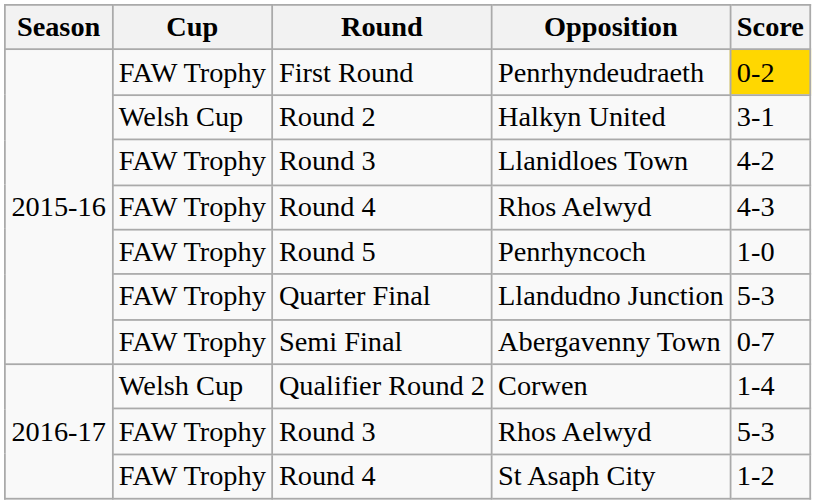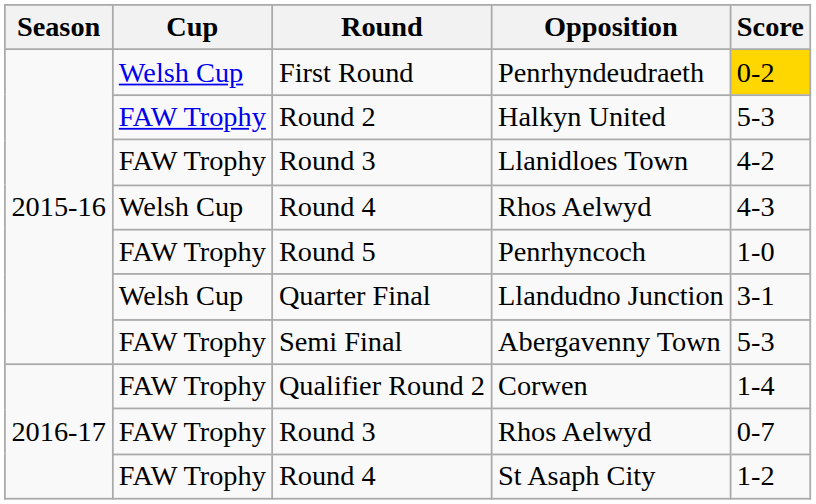 <table class="wikitable">
 <tr>
 <th>Season</th>
 <th>Cup</th>
 <th>Round</th>
 <th>Opposition</th>
 <th>Score</th>
 </tr>
 <tr>
 <td rowspan="7">2015-16</td>
-<td>FAW Trophy</td>
+<td><a href='#'>Welsh Cup</a></td>
 <td>First Round</td>
 <td>Penrhyndeudraeth</td>
 <td style="background: gold;">0-2</td>
 </tr>
 <tr>
-<td>Welsh Cup</td>
+<td><a href='#'>FAW Trophy</a></td>
 <td>Round 2</td>
 <td>Halkyn United</td>
-<td>3-1</td>
+<td>5-3</td>
 </tr>
 <tr>
 <td>FAW Trophy</td>
 <td>Round 3</td>
 <td>Llanidloes Town</td>
 <td>4-2</td>
 </tr>
 <tr>
-<td>FAW Trophy</td>
+<td>Welsh Cup</td>
 <td>Round 4</td>
 <td>Rhos Aelwyd</td>
 <td>4-3</td>
 </tr>
 <tr>
 <td>FAW Trophy</td>
 <td>Round 5</td>
 <td>Penrhyncoch</td>
 <td>1-0</td>
 </tr>
 <tr>
-<td>FAW Trophy</td>
+<td>Welsh Cup</td>
 <td>Quarter Final</td>
 <td>Llandudno Junction</td>
-<td>5-3</td>
+<td>3-1</td>
 </tr>
 <tr>
 <td>FAW Trophy</td>
 <td>Semi Final</td>
 <td>Abergavenny Town</td>
-<td>0-7</td>
+<td>5-3</td>
 </tr>
 <tr>
 <td rowspan="3">2016-17</td>
-<td>Welsh Cup</td>
+<td>FAW Trophy</td>
 <td>Qualifier Round 2</td>
 <td>Corwen</td>
 <td>1-4</td>
 </tr>
 <tr>
 <td>FAW Trophy</td>
 <td>Round 3</td>
 <td>Rhos Aelwyd</td>
-<td>5-3</td>
+<td>0-7</td>
 </tr>
 <tr>
 <td>FAW Trophy</td>
 <td>Round 4</td>
 <td>St Asaph City</td>
 <td>1-2</td>
 </tr>
 </table>
